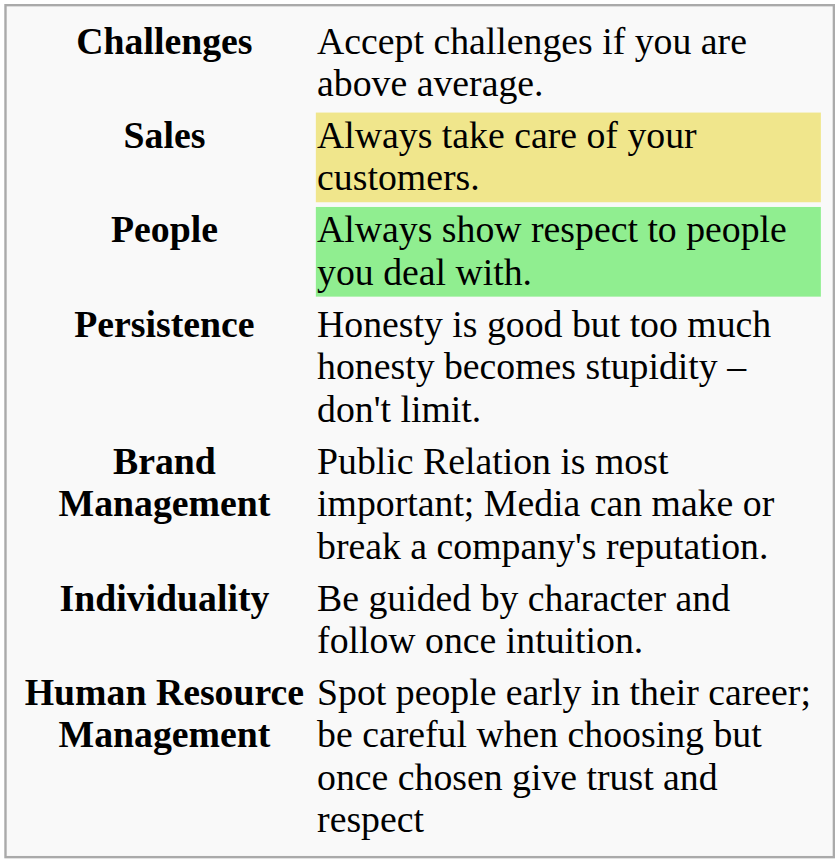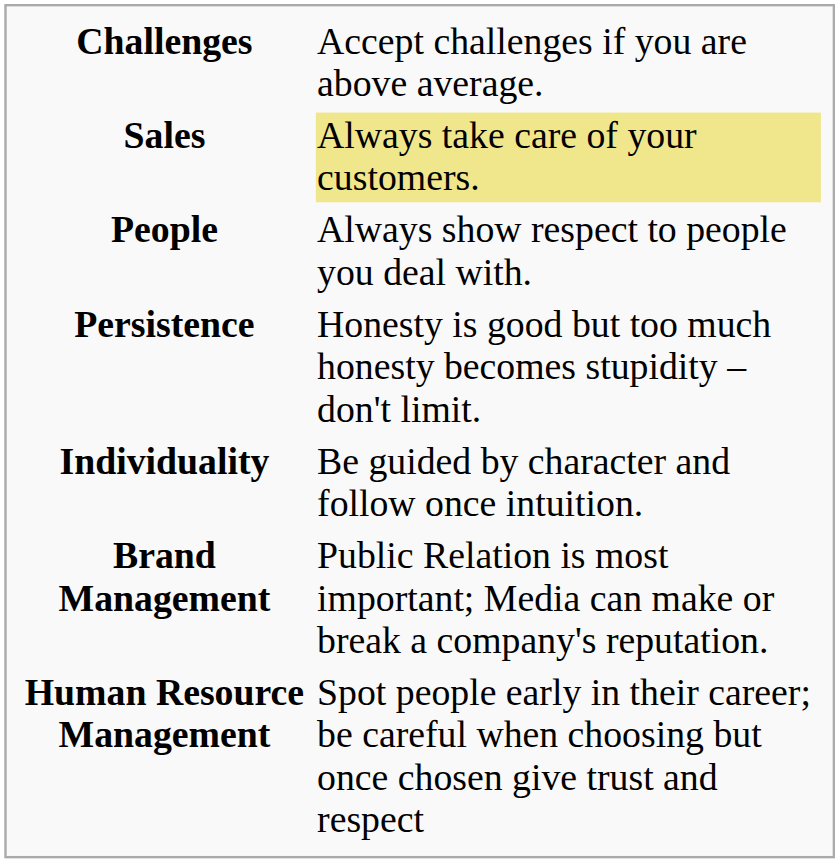 <table class=infobox style="width:22em">
 <tr>
 <th>Challenges</th>
 <td>Accept challenges if you are above average.</td>
 </tr>
 <tr>
 <th>Sales</th>
 <td style="background: khaki;">Always take care of your customers.</td>
 </tr>
 <tr>
 <th>People</th>
-<td style="background: lightgreen;">Always show respect to people you deal with.</td>
+<td>Always show respect to people you deal with.</td>
 </tr>
 <tr>
 <th>Persistence</th>
 <td>Honesty is good but too much honesty becomes stupidity – don't limit.</td>
 </tr>
 <tr>
+<th>Individuality</th>
+<td>Be guided by character and follow once intuition.</td>
+</tr>
+<tr>
 <th>Brand Management</th>
 <td>Public Relation is most important; Media can make or break a company's reputation.</td>
-</tr>
-<tr>
-<th>Individuality</th>
-<td>Be guided by character and follow once intuition.</td>
 </tr>
 <tr>
 <th>Human Resource Management</th>
 <td>Spot people early in their career; be careful when choosing but once chosen give trust and respect</td>
 </tr>
 </table>
